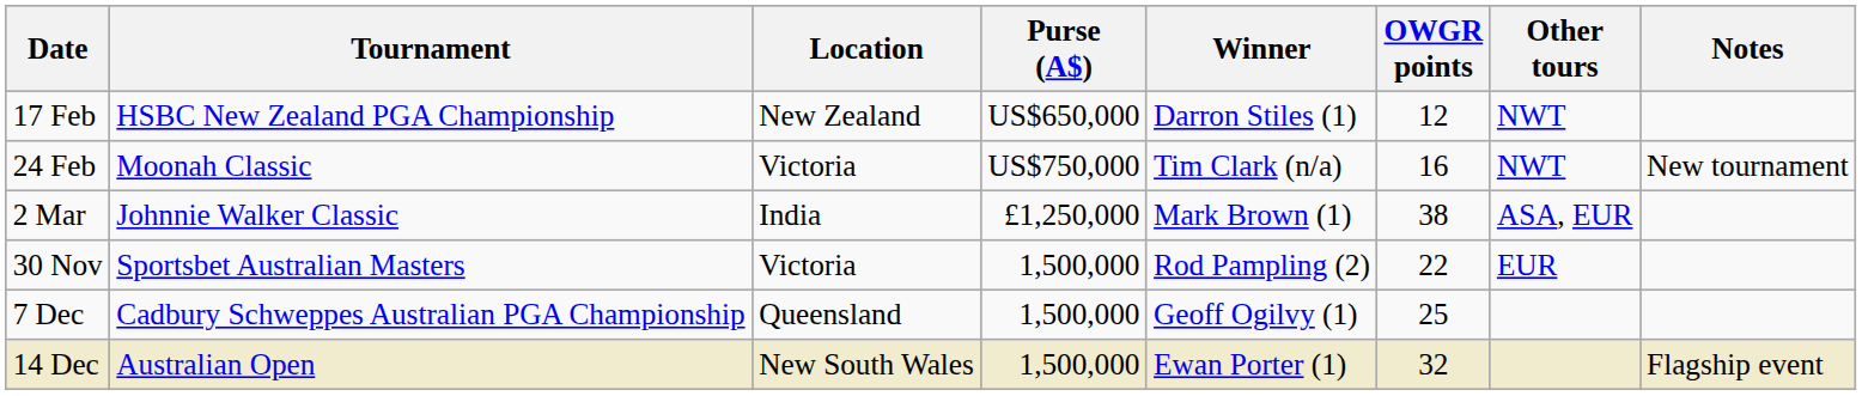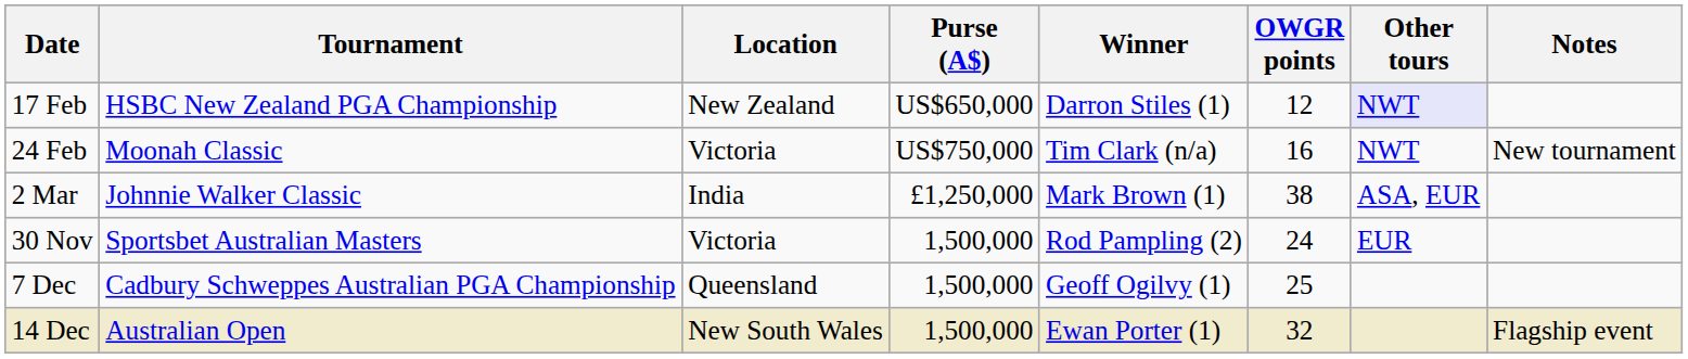 <table class="wikitable" style="font-size:95%">
 <tr>
 <th>Date</th>
 <th>Tournament</th>
 <th>Location</th>
 <th>Purse<br>(<a href='#'>A$</a>)</th>
 <th>Winner</th>
 <th><a href='#'>OWGR</a><br>points</th>
 <th>Other<br>tours</th>
 <th>Notes</th>
 </tr>
 <tr>
 <td>17 Feb</td>
 <td><a href='#'>HSBC New Zealand PGA Championship</a></td>
 <td>New Zealand</td>
 <td align=right>US$650,000</td>
 <td> <a href='#'>Darron Stiles</a> (1)</td>
 <td align="center">12</td>
-<td><a href='#'>NWT</a></td>
+<td style="background: lavender;"><a href='#'>NWT</a></td>
 <td></td>
 </tr>
 <tr>
 <td>24 Feb</td>
 <td><a href='#'>Moonah Classic</a></td>
 <td>Victoria</td>
 <td align=right>US$750,000</td>
 <td> <a href='#'>Tim Clark</a> (n/a)</td>
 <td align="center">16</td>
 <td><a href='#'>NWT</a></td>
 <td>New tournament</td>
 </tr>
 <tr>
 <td>2 Mar</td>
 <td><a href='#'>Johnnie Walker Classic</a></td>
 <td>India</td>
 <td align=right>£1,250,000</td>
 <td> <a href='#'>Mark Brown</a> (1)</td>
 <td align="center">38</td>
 <td><a href='#'>ASA</a>, <a href='#'>EUR</a></td>
 <td></td>
 </tr>
 <tr>
 <td>30 Nov</td>
 <td><a href='#'>Sportsbet Australian Masters</a></td>
 <td>Victoria</td>
 <td align=right>1,500,000</td>
 <td> <a href='#'>Rod Pampling</a> (2)</td>
-<td align="center">22</td>
+<td align="center">24</td>
 <td><a href='#'>EUR</a></td>
 <td></td>
 </tr>
 <tr>
 <td>7 Dec</td>
 <td><a href='#'>Cadbury Schweppes Australian PGA Championship</a></td>
 <td>Queensland</td>
 <td align=right>1,500,000</td>
 <td> <a href='#'>Geoff Ogilvy</a> (1)</td>
 <td align="center">25</td>
 <td></td>
 <td></td>
 </tr>
 <tr style="background:#f2ecce;">
 <td>14 Dec</td>
 <td><a href='#'>Australian Open</a></td>
 <td>New South Wales</td>
 <td align=right>1,500,000</td>
 <td> <a href='#'>Ewan Porter</a> (1)</td>
 <td align="center">32</td>
 <td></td>
 <td>Flagship event</td>
 </tr>
 </table>
